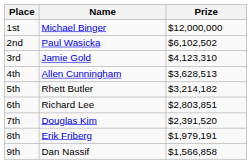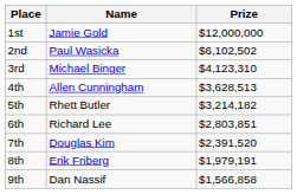 <table class="wikitable">
 <tr>
 <th width="50">Place</th>
 <th style="width:200px;">Name</th>
 <th style="width:125px;">Prize</th>
 </tr>
 <tr>
 <td>1st</td>
-<td><a href='#'>Michael Binger</a></td>
+<td><a href='#'>Jamie Gold</a></td>
 <td>$12,000,000</td>
 </tr>
 <tr>
 <td>2nd</td>
 <td><a href='#'>Paul Wasicka</a></td>
 <td>$6,102,502</td>
 </tr>
 <tr>
 <td>3rd</td>
-<td><a href='#'>Jamie Gold</a></td>
+<td><a href='#'>Michael Binger</a></td>
 <td>$4,123,310</td>
 </tr>
 <tr>
 <td>4th</td>
 <td><a href='#'>Allen Cunningham</a></td>
 <td>$3,628,513</td>
 </tr>
 <tr>
 <td>5th</td>
 <td>Rhett Butler</td>
 <td>$3,214,182</td>
 </tr>
 <tr>
 <td>6th</td>
 <td>Richard Lee</td>
 <td>$2,803,851</td>
 </tr>
 <tr>
 <td>7th</td>
 <td><a href='#'>Douglas Kim</a></td>
 <td>$2,391,520</td>
 </tr>
 <tr>
 <td>8th</td>
 <td><a href='#'>Erik Friberg</a></td>
 <td>$1,979,191</td>
 </tr>
 <tr>
 <td>9th</td>
 <td>Dan Nassif</td>
 <td>$1,566,858</td>
 </tr>
 </table>
